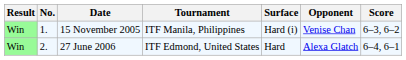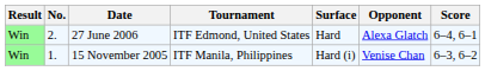 <table class="sortable wikitable" style=font-size:97%>
 <tr>
 <th>Result</th>
 <th>No.</th>
 <th>Date</th>
 <th>Tournament</th>
 <th>Surface</th>
 <th>Opponent</th>
 <th class="unsortable">Score</th>
 </tr>
 <tr style="background:#f0f8ff;">
 <td style="background:#98fb98;">Win</td>
+<td>2.</td>
+<td>27 June 2006</td>
+<td>ITF Edmond, United States</td>
+<td>Hard</td>
+<td> <a href='#'>Alexa Glatch</a></td>
+<td>6–4, 6–1</td>
+</tr>
+<tr style="background:#f0f8ff;">
+<td style="background:#98fb98;">Win</td>
 <td>1.</td>
 <td>15 November 2005</td>
 <td>ITF Manila, Philippines</td>
 <td>Hard (i)</td>
 <td> <a href='#'>Venise Chan</a></td>
 <td>6–3, 6–2</td>
 </tr>
-<tr style="background:#f0f8ff;">
-<td style="background:#98fb98;">Win</td>
-<td>2.</td>
-<td>27 June 2006</td>
-<td>ITF Edmond, United States</td>
-<td>Hard</td>
-<td> <a href='#'>Alexa Glatch</a></td>
-<td>6–4, 6–1</td>
-</tr>
 </table>
